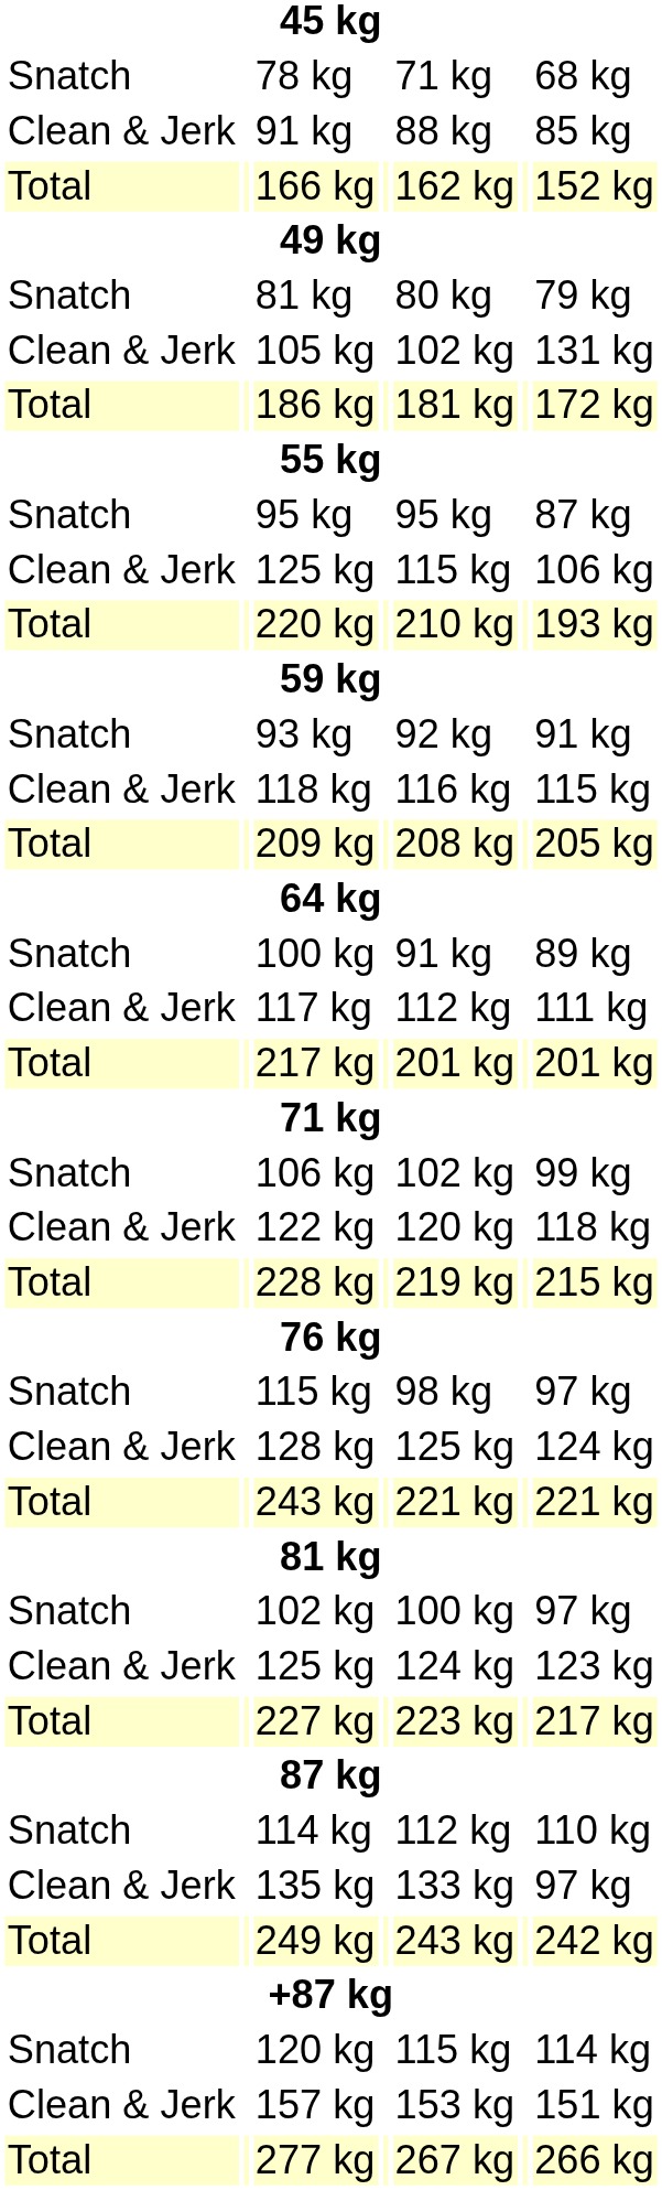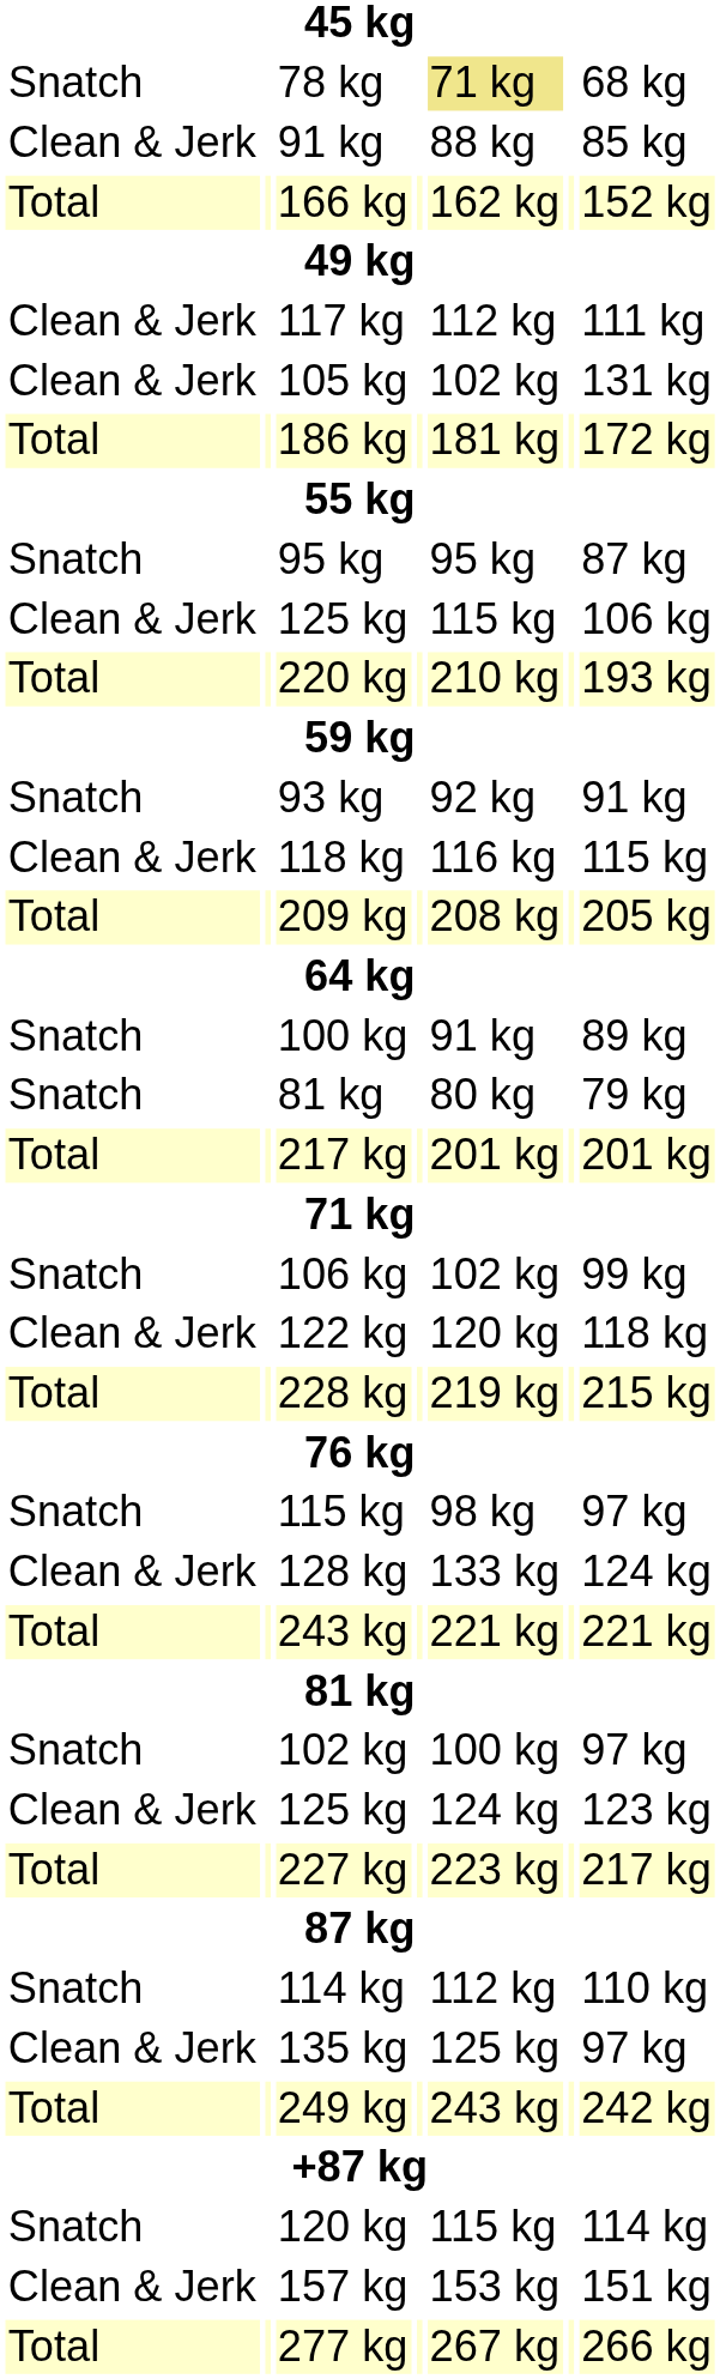 <table>
 <tr>
 <th colspan=7>45 kg</th>
 </tr>
 <tr>
 <td>Snatch</td>
 <td></td>
 <td>78 kg</td>
 <td></td>
-<td>71 kg</td>
+<td style="background: khaki;">71 kg</td>
 <td></td>
 <td>68 kg</td>
 </tr>
 <tr>
 <td>Clean & Jerk</td>
 <td></td>
 <td>91 kg</td>
 <td></td>
 <td>88 kg</td>
 <td></td>
 <td>85 kg</td>
 </tr>
 <tr bgcolor=ffffcc>
 <td>Total</td>
 <td></td>
 <td>166 kg</td>
 <td></td>
 <td>162 kg</td>
 <td></td>
 <td>152 kg</td>
 </tr>
 <tr>
 <th colspan=7>49 kg</th>
 </tr>
 <tr>
-<td>Snatch</td>
+<td>Clean & Jerk</td>
 <td></td>
-<td>81 kg</td>
+<td>117 kg</td>
 <td></td>
-<td>80 kg</td>
+<td>112 kg</td>
 <td></td>
-<td>79 kg</td>
+<td>111 kg</td>
 </tr>
 <tr>
 <td>Clean & Jerk</td>
 <td></td>
 <td>105 kg</td>
 <td></td>
 <td>102 kg</td>
 <td></td>
 <td>131 kg</td>
 </tr>
 <tr bgcolor=ffffcc>
 <td>Total</td>
 <td></td>
 <td>186 kg</td>
 <td></td>
 <td>181 kg</td>
 <td></td>
 <td>172 kg</td>
 </tr>
 <tr>
 <th colspan=7>55 kg</th>
 </tr>
 <tr>
 <td>Snatch</td>
 <td></td>
 <td>95 kg</td>
 <td></td>
 <td>95 kg</td>
 <td></td>
 <td>87 kg</td>
 </tr>
 <tr>
 <td>Clean & Jerk</td>
 <td></td>
 <td>125 kg</td>
 <td></td>
 <td>115 kg</td>
 <td></td>
 <td>106 kg</td>
 </tr>
 <tr bgcolor=ffffcc>
 <td>Total</td>
 <td></td>
 <td>220 kg</td>
 <td></td>
 <td>210 kg</td>
 <td></td>
 <td>193 kg</td>
 </tr>
 <tr>
 <th colspan=7>59 kg</th>
 </tr>
 <tr>
 <td>Snatch</td>
 <td></td>
 <td>93 kg</td>
 <td></td>
 <td>92 kg</td>
 <td></td>
 <td>91 kg</td>
 </tr>
 <tr>
 <td>Clean & Jerk</td>
 <td></td>
 <td>118 kg</td>
 <td></td>
 <td>116 kg</td>
 <td></td>
 <td>115 kg</td>
 </tr>
 <tr bgcolor=ffffcc>
 <td>Total</td>
 <td></td>
 <td>209 kg</td>
 <td></td>
 <td>208 kg</td>
 <td></td>
 <td>205 kg</td>
 </tr>
 <tr>
 <th colspan=7>64 kg</th>
 </tr>
 <tr>
 <td>Snatch</td>
 <td></td>
 <td>100 kg</td>
 <td></td>
 <td>91 kg</td>
 <td></td>
 <td>89 kg</td>
 </tr>
 <tr>
-<td>Clean & Jerk</td>
+<td>Snatch</td>
 <td></td>
-<td>117 kg</td>
+<td>81 kg</td>
 <td></td>
-<td>112 kg</td>
+<td>80 kg</td>
 <td></td>
-<td>111 kg</td>
+<td>79 kg</td>
 </tr>
 <tr bgcolor=ffffcc>
 <td>Total</td>
 <td></td>
 <td>217 kg</td>
 <td></td>
 <td>201 kg</td>
 <td></td>
 <td>201 kg</td>
 </tr>
 <tr>
 <th colspan=7>71 kg</th>
 </tr>
 <tr>
 <td>Snatch</td>
 <td></td>
 <td>106 kg</td>
 <td></td>
 <td>102 kg</td>
 <td></td>
 <td>99 kg</td>
 </tr>
 <tr>
 <td>Clean & Jerk</td>
 <td></td>
 <td>122 kg</td>
 <td></td>
 <td>120 kg</td>
 <td></td>
 <td>118 kg</td>
 </tr>
 <tr bgcolor=ffffcc>
 <td>Total</td>
 <td></td>
 <td>228 kg</td>
 <td></td>
 <td>219 kg</td>
 <td></td>
 <td>215 kg</td>
 </tr>
 <tr>
 <th colspan=7>76 kg</th>
 </tr>
 <tr>
 <td>Snatch</td>
 <td></td>
 <td>115 kg</td>
 <td></td>
 <td>98 kg</td>
 <td></td>
 <td>97 kg</td>
 </tr>
 <tr>
 <td>Clean & Jerk</td>
 <td></td>
 <td>128 kg</td>
 <td></td>
-<td>125 kg</td>
+<td>133 kg</td>
 <td></td>
 <td>124 kg</td>
 </tr>
 <tr bgcolor=ffffcc>
 <td>Total</td>
 <td></td>
 <td>243 kg</td>
 <td></td>
 <td>221 kg</td>
 <td></td>
 <td>221 kg</td>
 </tr>
 <tr>
 <th colspan=7>81 kg</th>
 </tr>
 <tr>
 <td>Snatch</td>
 <td></td>
 <td>102 kg</td>
 <td></td>
 <td>100 kg</td>
 <td></td>
 <td>97 kg</td>
 </tr>
 <tr>
 <td>Clean & Jerk</td>
 <td></td>
 <td>125 kg</td>
 <td></td>
 <td>124 kg</td>
 <td></td>
 <td>123 kg</td>
 </tr>
 <tr bgcolor=ffffcc>
 <td>Total</td>
 <td></td>
 <td>227 kg</td>
 <td></td>
 <td>223 kg</td>
 <td></td>
 <td>217 kg</td>
 </tr>
 <tr>
 <th colspan=7>87 kg</th>
 </tr>
 <tr>
 <td>Snatch</td>
 <td></td>
 <td>114 kg</td>
 <td></td>
 <td>112 kg</td>
 <td></td>
 <td>110 kg</td>
 </tr>
 <tr>
 <td>Clean & Jerk</td>
 <td></td>
 <td>135 kg</td>
 <td></td>
-<td>133 kg</td>
+<td>125 kg</td>
 <td></td>
 <td>97 kg</td>
 </tr>
 <tr bgcolor=ffffcc>
 <td>Total</td>
 <td></td>
 <td>249 kg</td>
 <td></td>
 <td>243 kg</td>
 <td></td>
 <td>242 kg</td>
 </tr>
 <tr>
 <th colspan=7>+87 kg</th>
 </tr>
 <tr>
 <td>Snatch</td>
 <td></td>
 <td>120 kg</td>
 <td></td>
 <td>115 kg</td>
 <td></td>
 <td>114 kg</td>
 </tr>
 <tr>
 <td>Clean & Jerk</td>
 <td></td>
 <td>157 kg</td>
 <td></td>
 <td>153 kg</td>
 <td></td>
 <td>151 kg</td>
 </tr>
 <tr bgcolor=ffffcc>
 <td>Total</td>
 <td></td>
 <td>277 kg</td>
 <td></td>
 <td>267 kg</td>
 <td></td>
 <td>266 kg</td>
 </tr>
 </table>
